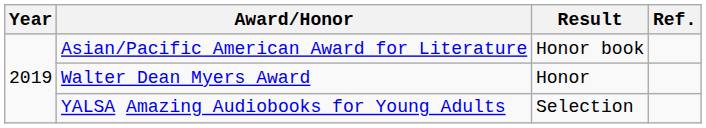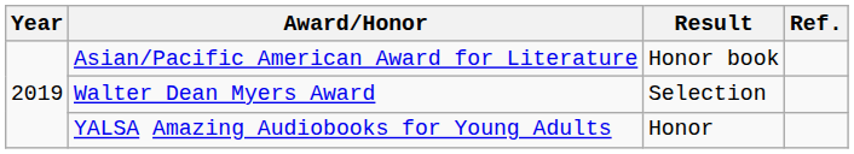 <table class="wikitable">
 <tr>
 <th>Year</th>
 <th>Award/Honor</th>
 <th>Result</th>
 <th>Ref.</th>
 </tr>
 <tr>
 <td rowspan="3">2019</td>
 <td><a href='#'>Asian/Pacific American Award for Literature</a></td>
 <td>Honor book</td>
 <td></td>
 </tr>
 <tr>
 <td><a href='#'>Walter Dean Myers Award</a></td>
-<td>Honor</td>
+<td>Selection</td>
 <td></td>
 </tr>
 <tr>
 <td><a href='#'>YALSA</a> <a href='#'>Amazing Audiobooks for Young Adults</a></td>
-<td>Selection</td>
+<td>Honor</td>
 <td></td>
 </tr>
 </table>
